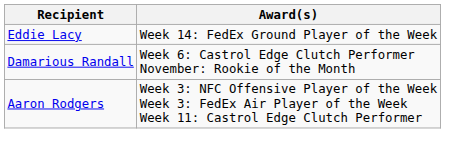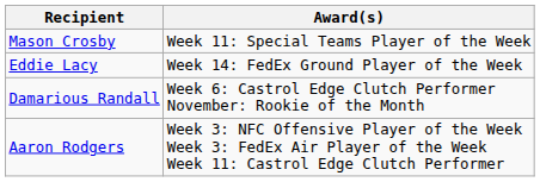 <table class="wikitable">
 <tr>
 <th>Recipient</th>
 <th>Award(s)</th>
+</tr>
+<tr>
+<td><a href='#'>Mason Crosby</a></td>
+<td>Week 11: Special Teams Player of the Week</td>
 </tr>
 <tr>
 <td><a href='#'>Eddie Lacy</a></td>
 <td>Week 14: FedEx Ground Player of the Week</td>
 </tr>
 <tr>
 <td><a href='#'>Damarious Randall</a></td>
 <td>Week 6: Castrol Edge Clutch Performer<br>November: Rookie of the Month</td>
 </tr>
 <tr>
 <td><a href='#'>Aaron Rodgers</a></td>
 <td>Week 3: NFC Offensive Player of the Week<br>Week 3: FedEx Air Player of the Week<br>Week 11: Castrol Edge Clutch Performer</td>
 </tr>
 </table>
